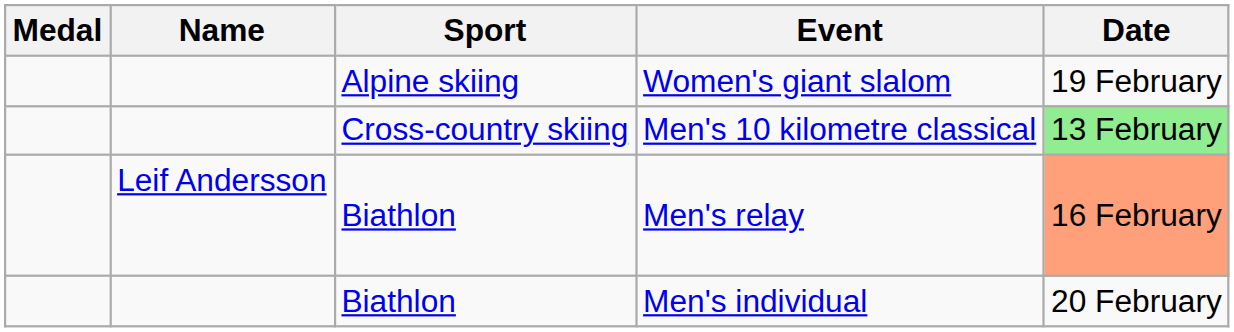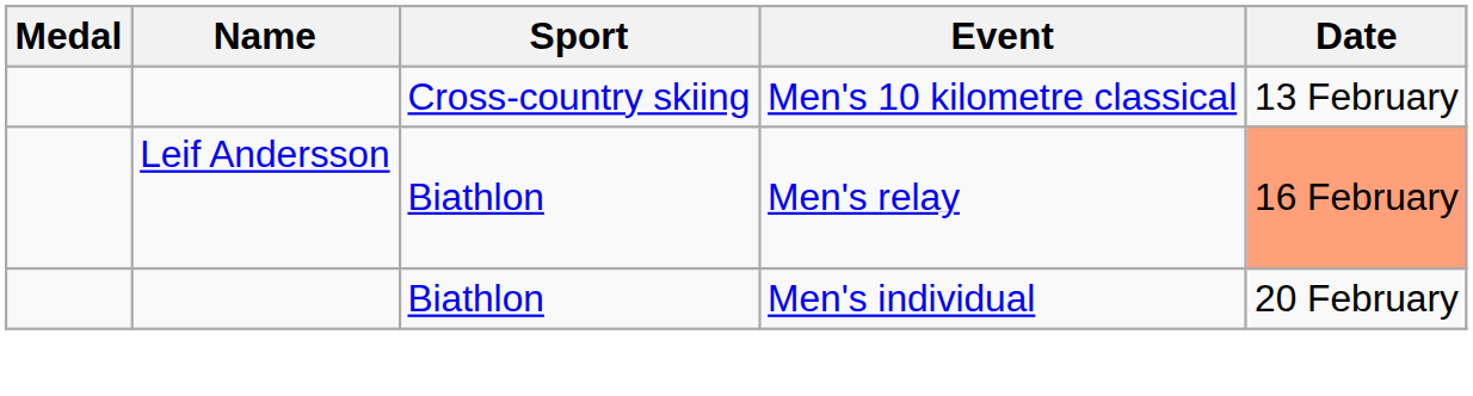 <table class="wikitable sortable" style="font-size:90%">
 <tr>
 <th>Medal</th>
 <th>Name</th>
 <th>Sport</th>
 <th>Event</th>
 <th>Date</th>
 </tr>
 <tr>
 <td></td>
 <td></td>
-<td><a href='#'>Alpine skiing</a></td>
-<td><a href='#'>Women's giant slalom</a></td>
-<td>19 February</td>
-</tr>
-<tr>
-<td></td>
-<td></td>
 <td><a href='#'>Cross-country skiing</a></td>
 <td><a href='#'>Men's 10 kilometre classical</a></td>
-<td style="background: lightgreen;">13 February</td>
+<td>13 February</td>
 </tr>
 <tr>
 <td></td>
 <td><a href='#'>Leif Andersson</a> <br>  <br>  <br> </td>
 <td><a href='#'>Biathlon</a></td>
 <td><a href='#'>Men's relay</a></td>
 <td style="background: lightsalmon;">16 February</td>
 </tr>
 <tr>
 <td></td>
 <td></td>
 <td><a href='#'>Biathlon</a></td>
 <td><a href='#'>Men's individual</a></td>
 <td>20 February</td>
 </tr>
 </table>
